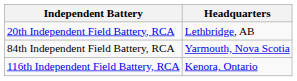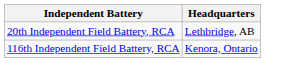 <table class="wikitable">
 <tr>
 <th>Independent Battery</th>
 <th>Headquarters</th>
 </tr>
 <tr>
 <td><a href='#'>20th Independent Field Battery, RCA</a></td>
 <td><a href='#'>Lethbridge</a>, AB</td>
 </tr>
 <tr>
-<td>84th Independent Field Battery, RCA</td>
-<td><a href='#'>Yarmouth, Nova Scotia</a></td>
-</tr>
-<tr>
 <td><a href='#'>116th Independent Field Battery, RCA</a></td>
 <td><a href='#'>Kenora, Ontario</a></td>
 </tr>
 </table>
